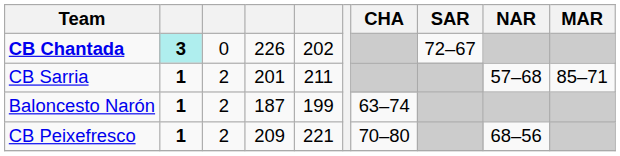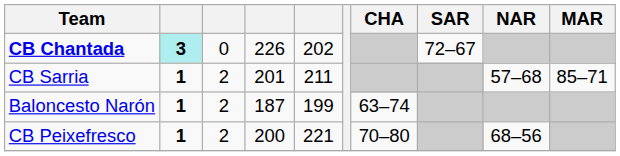 <table class="wikitable" style="text-align:center">
 <tr>
 <th>Team</th>
 <th width=30></th>
 <th width=30></th>
 <th width=35></th>
 <th width=35></th>
 <th rowspan=5></th>
 <th width=50>CHA</th>
 <th width=50>SAR</th>
 <th width=50>NAR</th>
 <th width=50>MAR</th>
 </tr>
 <tr>
 <td align="left"><strong><a href='#'>CB Chantada</a></strong></td>
 <td style="background: paleturquoise;"><strong>3</strong></td>
 <td>0</td>
 <td>226</td>
 <td>202</td>
 <td style="background:#cccccc"></td>
 <td>72–67</td>
 <td style="background:#cccccc"></td>
 <td style="background:#cccccc"></td>
 </tr>
 <tr>
 <td align="left"><a href='#'>CB Sarria</a></td>
 <td><strong>1</strong></td>
 <td>2</td>
 <td>201</td>
 <td>211</td>
 <td style="background:#cccccc"></td>
 <td style="background:#cccccc"></td>
 <td>57–68</td>
 <td>85–71</td>
 </tr>
 <tr>
 <td align="left"><a href='#'>Baloncesto Narón</a></td>
 <td><strong>1</strong></td>
 <td>2</td>
 <td>187</td>
 <td>199</td>
 <td>63–74</td>
 <td style="background:#cccccc"></td>
 <td style="background:#cccccc"></td>
 <td style="background:#cccccc"></td>
 </tr>
 <tr>
 <td align="left"><a href='#'>CB Peixefresco</a></td>
 <td><strong>1</strong></td>
 <td>2</td>
-<td>209</td>
+<td>200</td>
 <td>221</td>
 <td>70–80</td>
 <td style="background:#cccccc"></td>
 <td>68–56</td>
 <td style="background:#cccccc"></td>
 </tr>
 <tr>
 </tr>
 </table>
